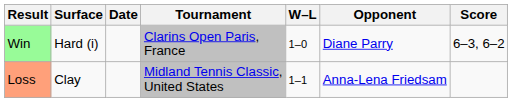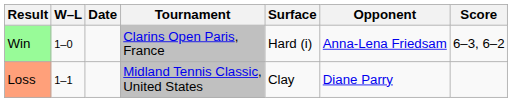 <table class="sortable wikitable">
 <tr>
 <th>Result</th>
-<th>Surface</th>
+<th class="unsortable">W–L</th>
 <th>Date</th>
 <th>Tournament</th>
-<th class="unsortable">W–L</th>
+<th>Surface</th>
 <th>Opponent</th>
 <th class="unsortable">Score</th>
 </tr>
 <tr>
 <td style="background:#98fb98;">Win</td>
-<td>Hard (i)</td>
+<td><small>1–0</small></td>
 <td><a href='#'></a></td>
 <td style="background:silver;"><a href='#'>Clarins Open Paris</a>, <br>France</td>
-<td><small>1–0</small></td>
-<td> <a href='#'>Diane Parry</a></td>
+<td>Hard (i)</td>
+<td> <a href='#'>Anna-Lena Friedsam</a></td>
 <td>6–3, 6–2</td>
 </tr>
 <tr>
 <td style="background:#ffa07a;">Loss</td>
-<td>Clay</td>
+<td><small>1–1</small></td>
 <td><a href='#'></a></td>
 <td style="background:silver;"><a href='#'>Midland Tennis Classic</a>, <br>United States</td>
-<td><small>1–1</small></td>
-<td> <a href='#'>Anna-Lena Friedsam</a></td>
+<td>Clay</td>
+<td> <a href='#'>Diane Parry</a></td>
 <td></td>
 </tr>
 </table>
